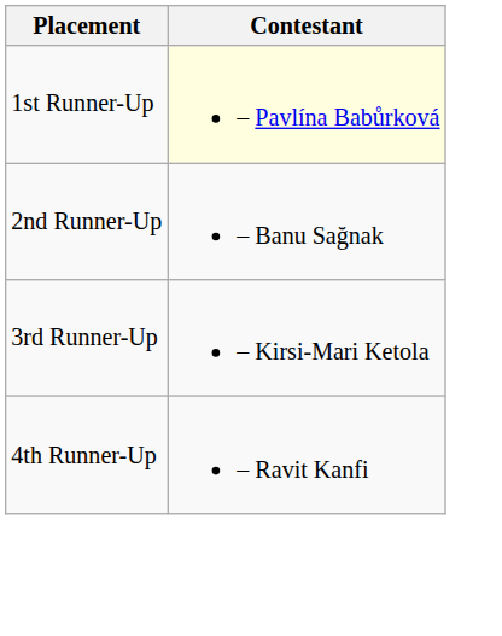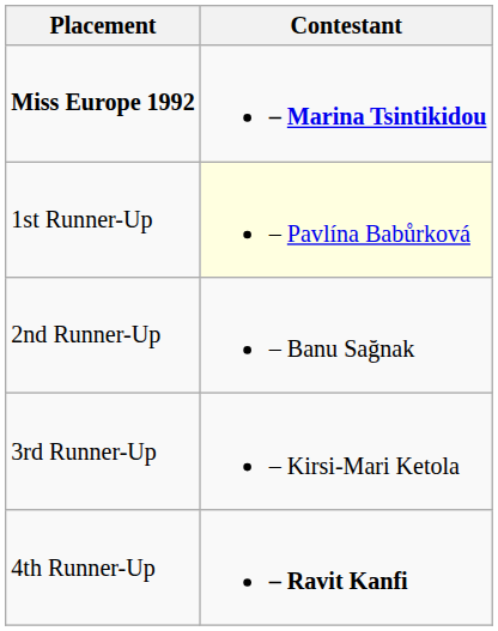 <table class="wikitable sortable" style="font-size: 95%;">
 <tr>
 <th>Placement</th>
 <th>Contestant</th>
+</tr>
+<tr>
+<td><strong>Miss Europe 1992</strong></td>
+<td><br><ul><li><strong> – <a href='#'>Marina Tsintikidou</a></strong></li></ul></td>
 </tr>
 <tr>
 <td>1st Runner-Up</td>
 <td style="background: lightyellow;"><br><ul><li> – <a href='#'>Pavlína Babůrková</a></li></ul></td>
 </tr>
 <tr>
 <td>2nd Runner-Up</td>
 <td><br><ul><li> – Banu Sağnak</li></ul></td>
 </tr>
 <tr>
 <td>3rd Runner-Up</td>
 <td><br><ul><li> – Kirsi-Mari Ketola</li></ul></td>
 </tr>
 <tr>
 <td>4th Runner-Up</td>
-<td><br><ul><li> – Ravit Kanfi</li></ul></td>
+<td><strong><br><ul><li> – Ravit Kanfi</li></ul></strong></td>
 </tr>
 </table>
